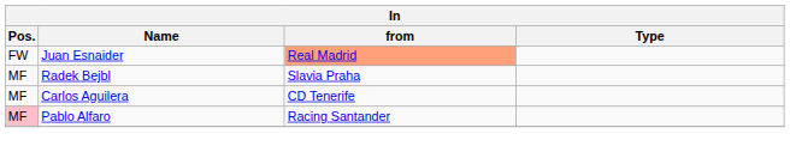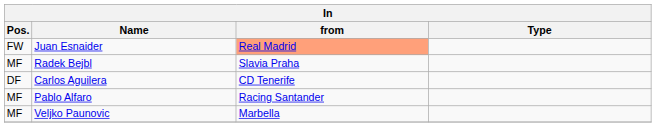 <table class="wikitable" style="font-size:90%;width:99%;">
 <tr>
 <th colspan="4">In</th>
 </tr>
 <tr>
 <th width=3%>Pos.</th>
 <th width=32%>Name</th>
 <th width=30%>from</th>
 <th width=35%>Type</th>
 </tr>
 <tr>
 <td>FW</td>
 <td><a href='#'>Juan Esnaider</a></td>
 <td style="background: lightsalmon;"><a href='#'>Real Madrid</a></td>
 <td></td>
 </tr>
 <tr>
 <td>MF</td>
 <td><a href='#'>Radek Bejbl</a></td>
 <td><a href='#'>Slavia Praha</a></td>
 <td></td>
 </tr>
 <tr>
-<td>MF</td>
+<td>DF</td>
 <td><a href='#'>Carlos Aguilera</a></td>
 <td><a href='#'>CD Tenerife</a></td>
 <td></td>
 </tr>
 <tr>
-<td style="background: pink;">MF</td>
+<td>MF</td>
 <td><a href='#'>Pablo Alfaro</a></td>
 <td><a href='#'>Racing Santander</a></td>
 <td></td>
 </tr>
 <tr>
+<td>MF</td>
+<td><a href='#'>Veljko Paunovic</a></td>
+<td><a href='#'>Marbella</a></td>
+<td></td>
+</tr>
+<tr>
 </tr>
 </table>
